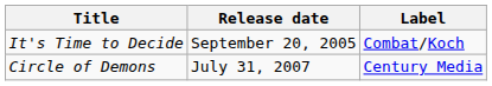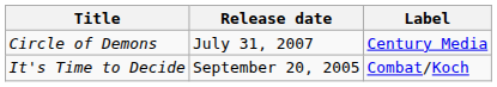 <table class="wikitable">
 <tr>
 <th>Title</th>
 <th>Release date</th>
 <th>Label</th>
 </tr>
 <tr>
+<td><em>Circle of Demons</em></td>
+<td>July 31, 2007</td>
+<td><a href='#'>Century Media</a></td>
+</tr>
+<tr>
 <td><em>It's Time to Decide</em></td>
 <td>September 20, 2005</td>
 <td><a href='#'>Combat</a>/<a href='#'>Koch</a></td>
 </tr>
-<tr>
-<td><em>Circle of Demons</em></td>
-<td>July 31, 2007</td>
-<td><a href='#'>Century Media</a></td>
-</tr>
 </table>
